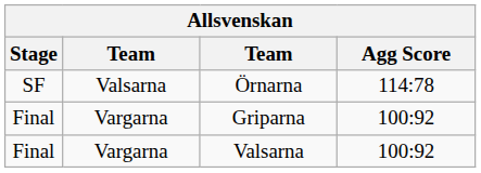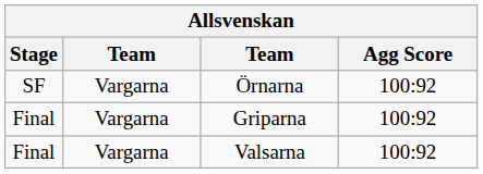 <table class="wikitable">
 <tr>
 <th colspan="4">Allsvenskan</th>
 </tr>
 <tr>
 <th width=20>Stage</th>
 <th width=100>Team</th>
 <th width=100>Team</th>
 <th width=100>Agg Score</th>
 </tr>
 <tr align=center>
 <td>SF</td>
-<td>Valsarna</td>
+<td>Vargarna</td>
 <td>Örnarna</td>
-<td>114:78</td>
+<td>100:92</td>
 </tr>
 <tr align=center>
 <td>Final</td>
 <td>Vargarna</td>
 <td>Griparna</td>
 <td>100:92</td>
 </tr>
 <tr align=center>
 <td>Final</td>
 <td>Vargarna</td>
 <td>Valsarna</td>
 <td>100:92</td>
 </tr>
 </table>
